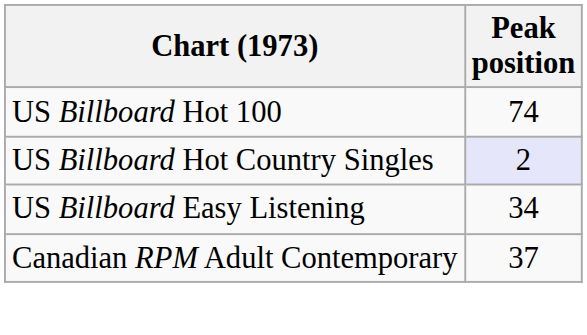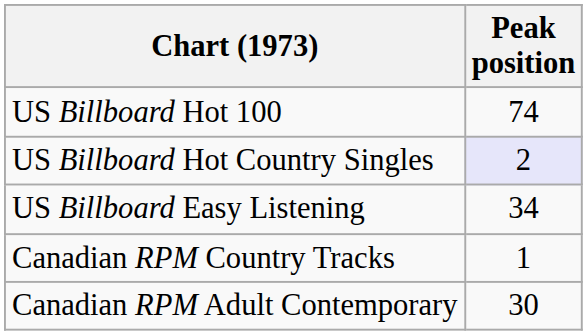 <table class="wikitable sortable">
 <tr>
 <th>Chart (1973)</th>
 <th>Peak<br>position</th>
 </tr>
 <tr>
 <td>US <em>Billboard</em> Hot 100</td>
 <td style="text-align:center;">74</td>
 </tr>
 <tr>
 <td>US <em>Billboard</em> Hot Country Singles</td>
 <td style="background: lavender; text-align:center;">2</td>
 </tr>
 <tr>
 <td>US <em>Billboard</em> Easy Listening</td>
 <td style="text-align:center;">34</td>
 </tr>
 <tr>
+<td>Canadian <em>RPM</em> Country Tracks</td>
+<td style="text-align:center;">1</td>
+</tr>
+<tr>
 <td>Canadian <em>RPM</em> Adult Contemporary</td>
-<td style="text-align:center;">37</td>
+<td style="text-align:center;">30</td>
 </tr>
 </table>
